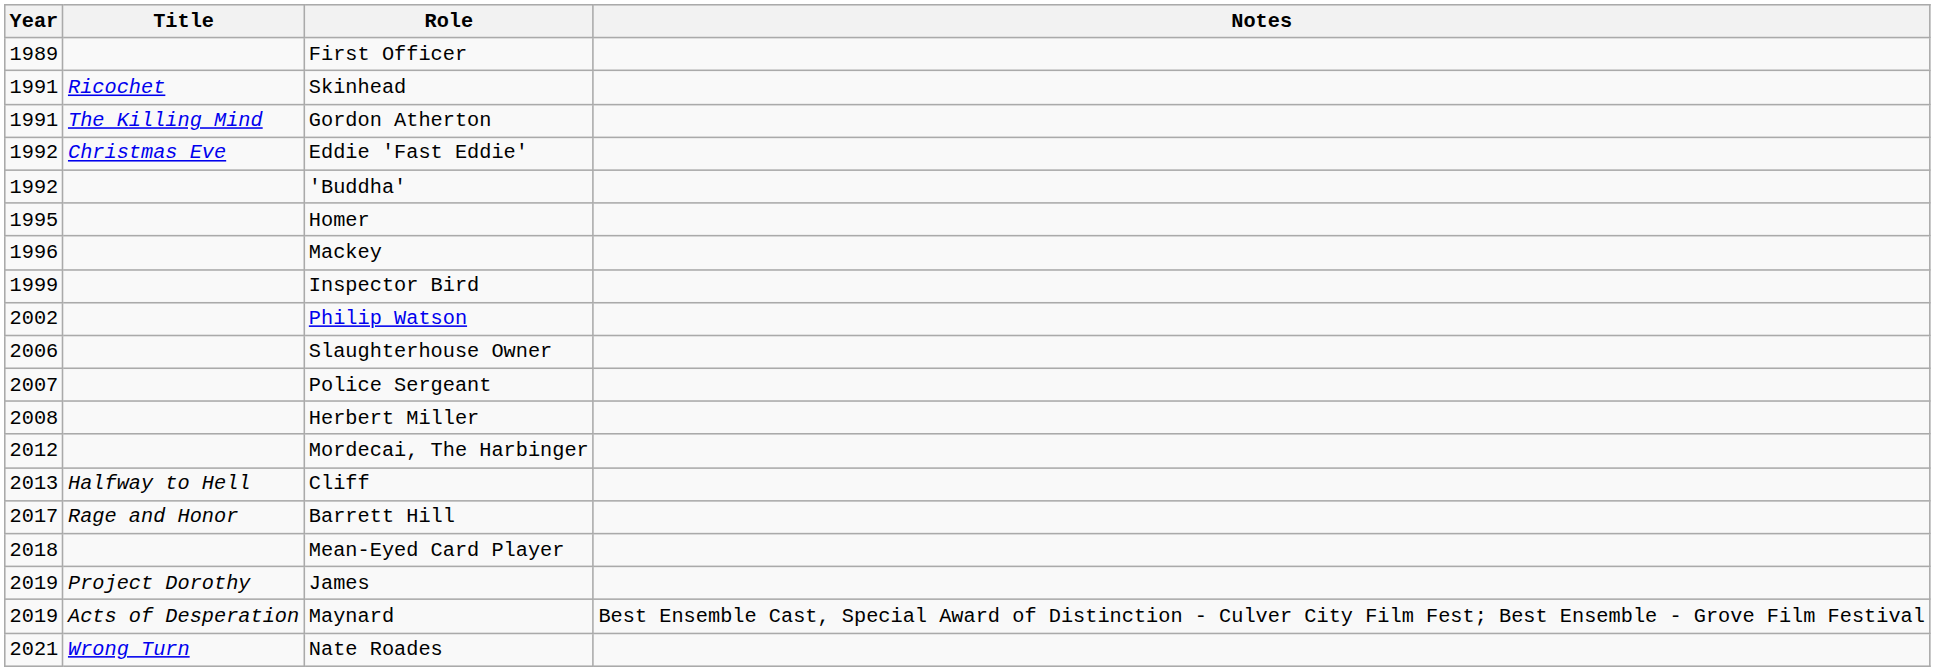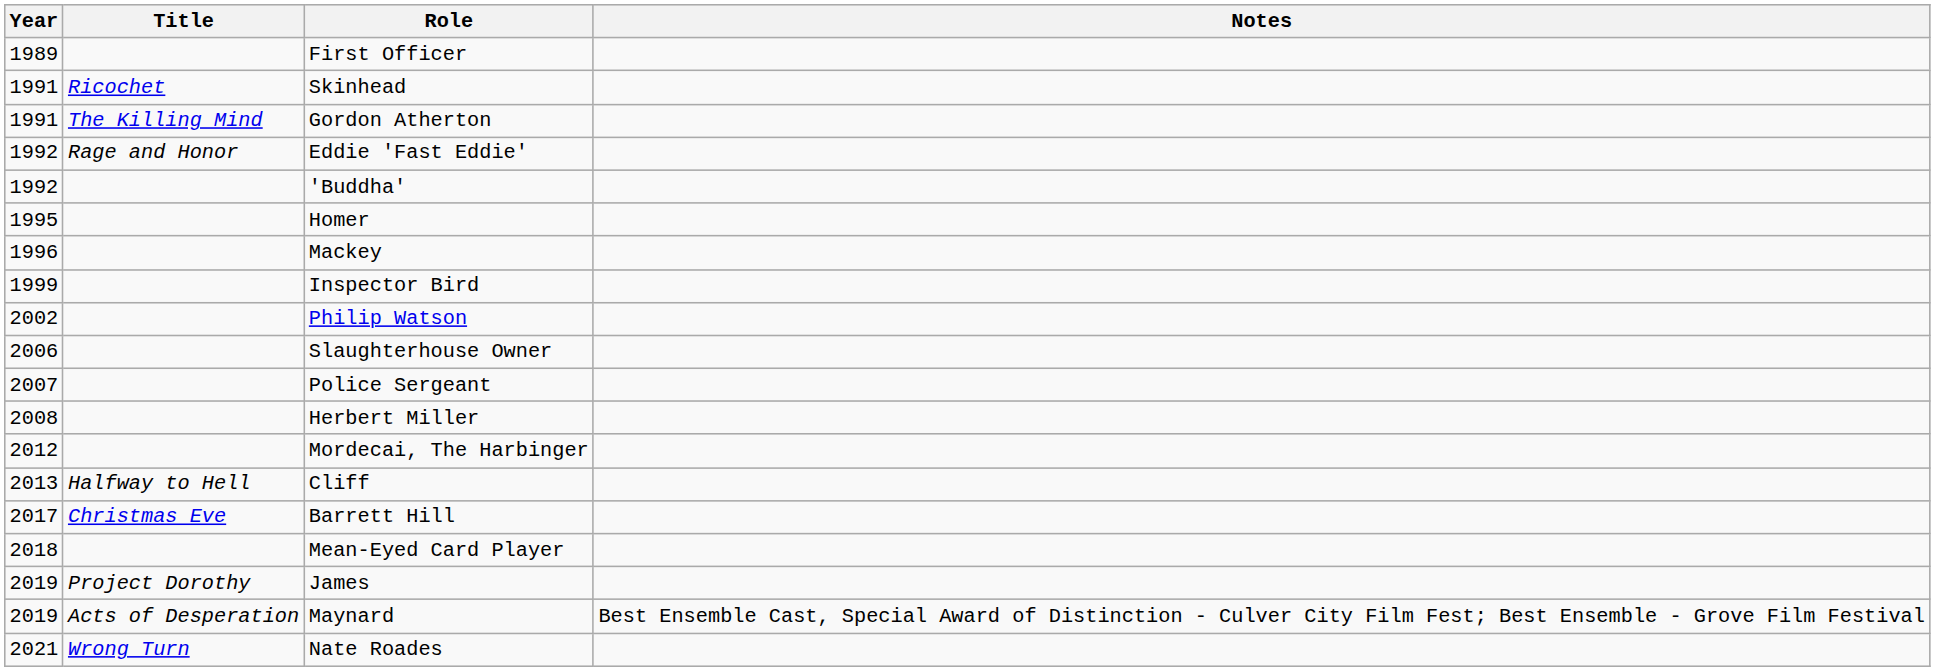 <table class="wikitable sortable">
 <tr>
 <th>Year</th>
 <th>Title</th>
 <th>Role</th>
 <th class="unsortable">Notes</th>
 </tr>
 <tr>
 <td>1989</td>
 <td><em></em></td>
 <td>First Officer</td>
 </tr>
 <tr>
 <td>1991</td>
 <td><em><a href='#'>Ricochet</a></em></td>
 <td>Skinhead</td>
 <td></td>
 </tr>
 <tr>
 <td>1991</td>
 <td><em><a href='#'>The Killing Mind</a></em></td>
 <td>Gordon Atherton</td>
 <td></td>
 </tr>
 <tr>
 <td>1992</td>
-<td><em><a href='#'>Christmas Eve</a></em></td>
+<td><em>Rage and Honor</em></td>
 <td>Eddie 'Fast Eddie'</td>
 <td></td>
 </tr>
 <tr>
 <td>1992</td>
 <td><em></em></td>
 <td>'Buddha'</td>
 <td></td>
 </tr>
 <tr>
 <td>1995</td>
 <td><em></em></td>
 <td>Homer</td>
 <td></td>
 </tr>
 <tr>
 <td>1996</td>
 <td><em></em></td>
 <td>Mackey</td>
 <td></td>
 </tr>
 <tr 1999>
 <td>1999</td>
 <td><em></em></td>
 <td>Inspector Bird</td>
 </tr>
 <tr>
 <td>2002</td>
 <td><em></em></td>
 <td><a href='#'>Philip Watson</a></td>
 <td></td>
 </tr>
 <tr>
 <td>2006</td>
 <td><em></em></td>
 <td>Slaughterhouse Owner</td>
 <td></td>
 </tr>
 <tr>
 <td>2007</td>
 <td><em></em></td>
 <td>Police Sergeant</td>
 <td></td>
 </tr>
 <tr>
 <td>2008</td>
 <td><em></em></td>
 <td>Herbert Miller</td>
 <td></td>
 </tr>
 <tr>
 <td>2012</td>
 <td><em></em></td>
 <td>Mordecai, The Harbinger</td>
 <td></td>
 </tr>
 <tr>
 <td>2013</td>
 <td><em>Halfway to Hell</em></td>
 <td>Cliff</td>
 <td></td>
 </tr>
 <tr>
 <td>2017</td>
-<td><em>Rage and Honor</em></td>
+<td><em><a href='#'>Christmas Eve</a></em></td>
 <td>Barrett Hill</td>
 <td></td>
 </tr>
 <tr>
 <td>2018</td>
 <td><em></em></td>
 <td>Mean-Eyed Card Player</td>
 <td></td>
 </tr>
 <tr>
 <td>2019</td>
 <td><em>Project Dorothy</em></td>
 <td>James</td>
 <td></td>
 </tr>
 <tr>
 <td>2019</td>
 <td><em>Acts of Desperation</em></td>
 <td>Maynard</td>
 <td>Best Ensemble Cast, Special Award of Distinction - Culver City Film Fest; Best Ensemble - Grove Film Festival</td>
 </tr>
 <tr>
 <td>2021</td>
 <td><em><a href='#'>Wrong Turn</a></em></td>
 <td>Nate Roades</td>
 <td></td>
 </tr>
 </table>
